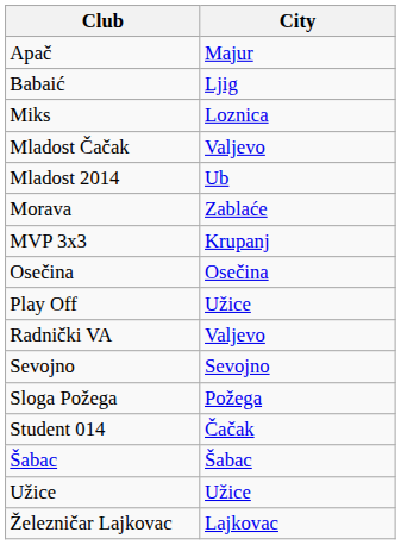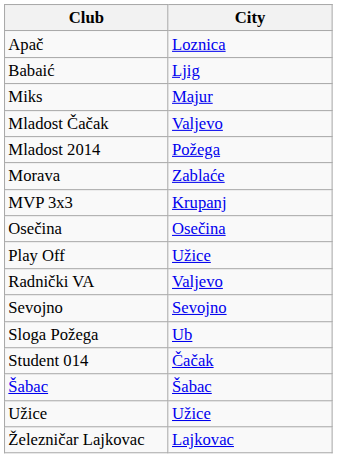 <table class="wikitable sortable">
 <tr>
 <th width=150>Club</th>
 <th width=150>City</th>
 </tr>
 <tr>
 <td>Apač</td>
-<td><a href='#'>Majur</a></td>
+<td><a href='#'>Loznica</a></td>
 </tr>
 <tr>
 <td>Babaić</td>
 <td><a href='#'>Ljig</a></td>
 </tr>
 <tr>
 <td>Miks</td>
-<td><a href='#'>Loznica</a></td>
+<td><a href='#'>Majur</a></td>
 </tr>
 <tr>
 <td>Mladost Čačak</td>
 <td><a href='#'>Valjevo</a></td>
 </tr>
 <tr>
 <td>Mladost 2014</td>
-<td><a href='#'>Ub</a></td>
+<td><a href='#'>Požega</a></td>
 </tr>
 <tr>
 <td>Morava</td>
 <td><a href='#'>Zablaće</a></td>
 </tr>
 <tr>
 <td>MVP 3x3</td>
 <td><a href='#'>Krupanj</a></td>
 </tr>
 <tr>
 <td>Osečina</td>
 <td><a href='#'>Osečina</a></td>
 </tr>
 <tr>
 <td>Play Off</td>
 <td><a href='#'>Užice</a></td>
 </tr>
 <tr>
 <td>Radnički VA</td>
 <td><a href='#'>Valjevo</a></td>
 </tr>
 <tr>
 <td>Sevojno</td>
 <td><a href='#'>Sevojno</a></td>
 </tr>
 <tr>
 <td>Sloga Požega</td>
-<td><a href='#'>Požega</a></td>
+<td><a href='#'>Ub</a></td>
 </tr>
 <tr>
 <td>Student 014</td>
 <td><a href='#'>Čačak</a></td>
 </tr>
 <tr>
 <td><a href='#'>Šabac</a></td>
 <td><a href='#'>Šabac</a></td>
 </tr>
 <tr>
 <td>Užice</td>
 <td><a href='#'>Užice</a></td>
 </tr>
 <tr>
 <td>Železničar Lajkovac</td>
 <td><a href='#'>Lajkovac</a></td>
 </tr>
 </table>
